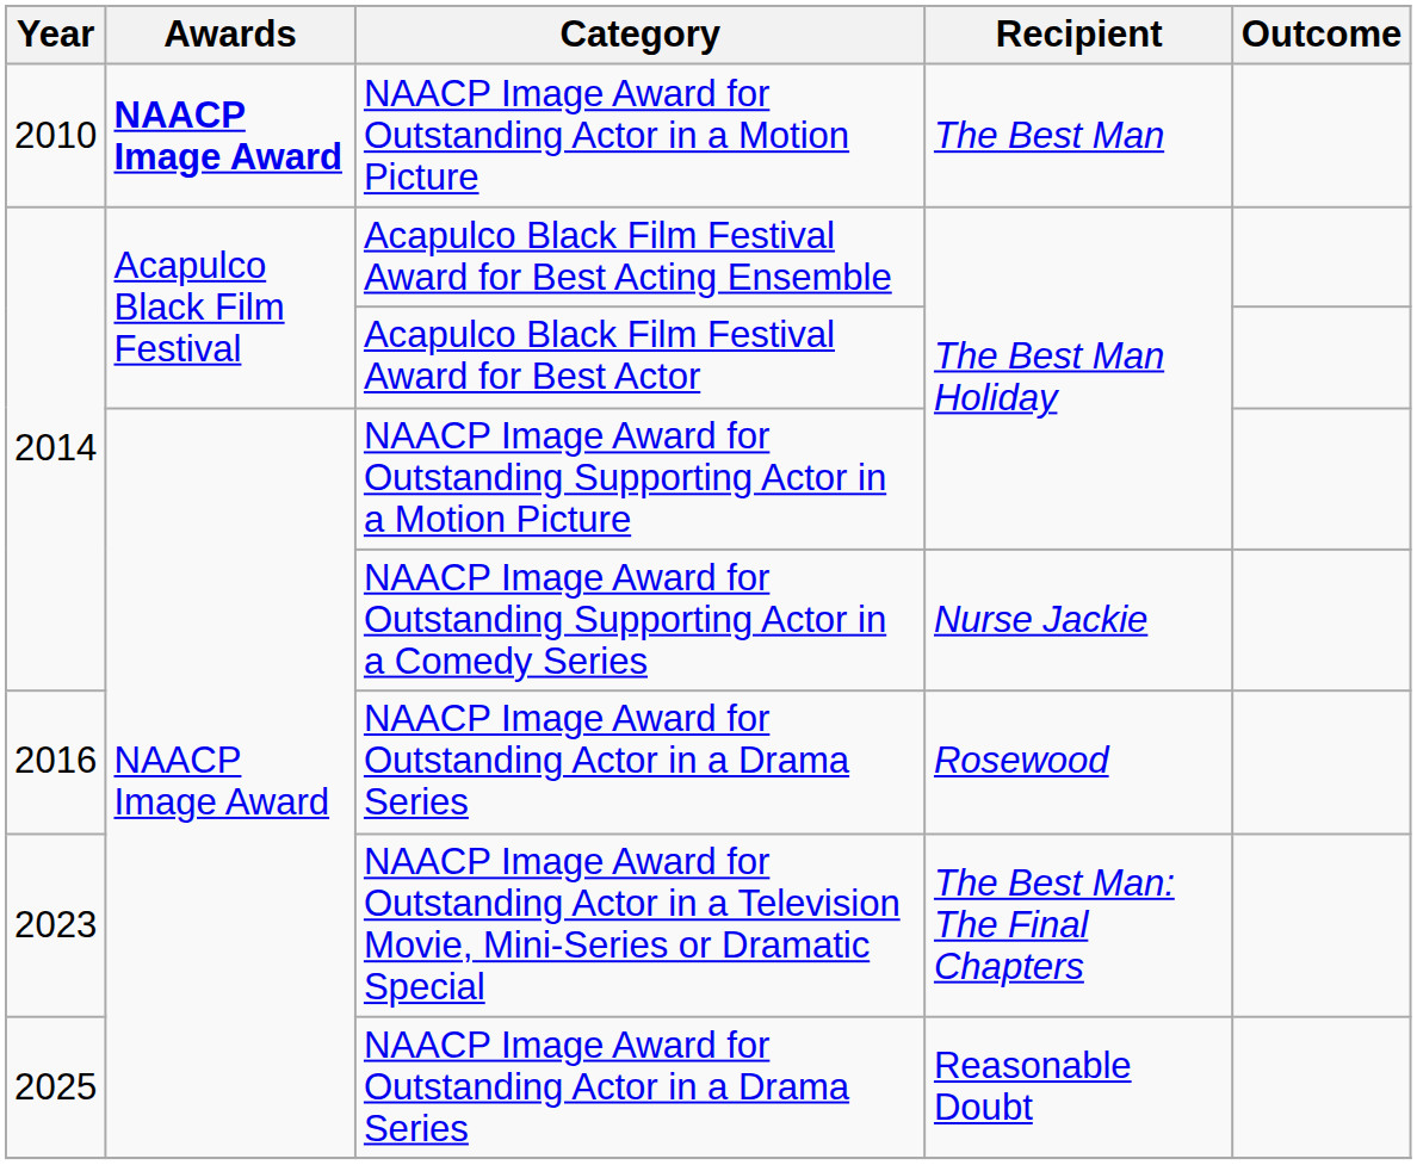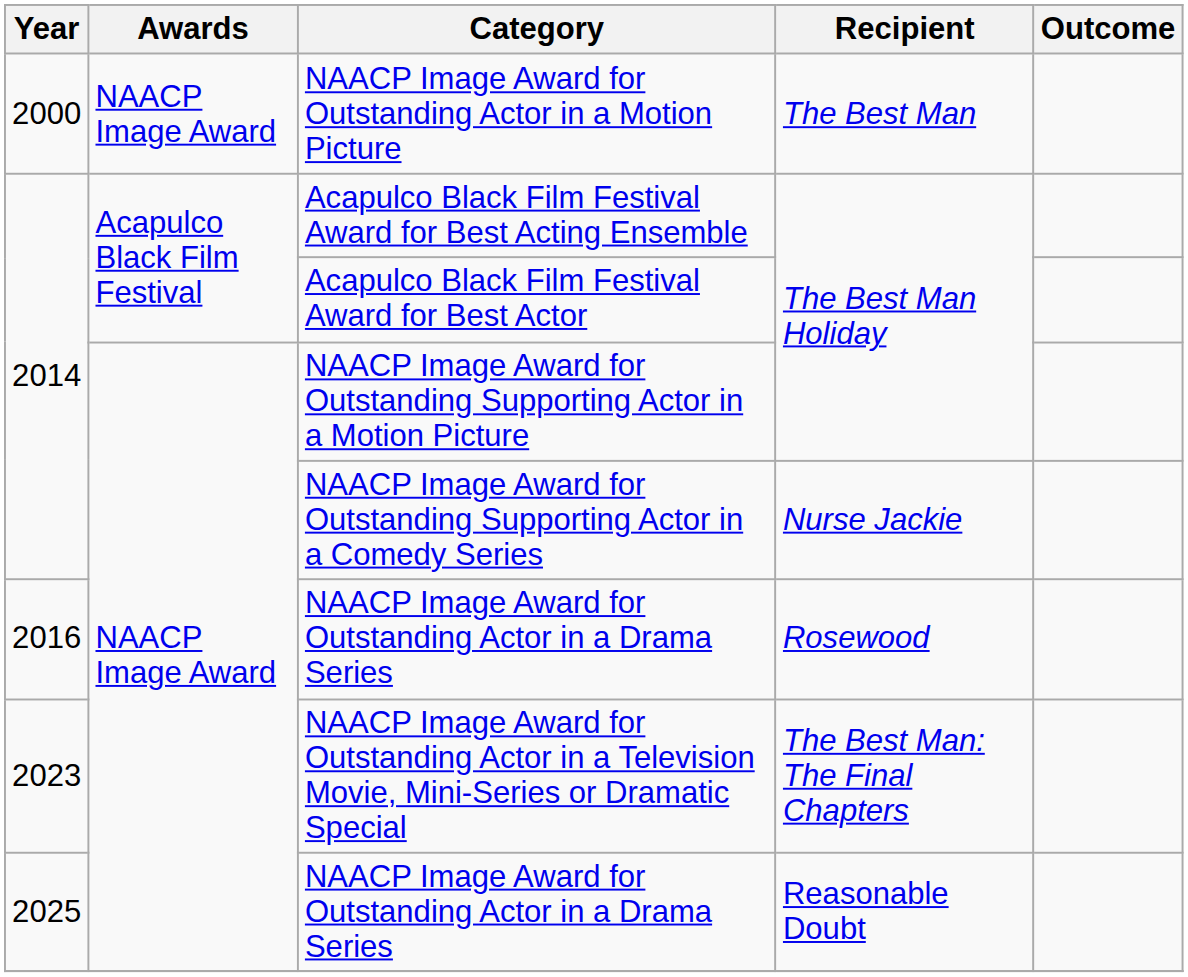 <table class="wikitable sortable">
 <tr>
 <th>Year</th>
 <th>Awards</th>
 <th>Category</th>
 <th>Recipient</th>
 <th>Outcome</th>
 </tr>
 <tr>
-<td>2010</td>
-<td><strong><a href='#'>NAACP Image Award</a></strong></td>
+<td>2000</td>
+<td><a href='#'>NAACP Image Award</a></td>
 <td><a href='#'>NAACP Image Award for Outstanding Actor in a Motion Picture</a></td>
 <td><a href='#'><em>The Best Man</em></a></td>
 <td></td>
 </tr>
 <tr>
 <td rowspan=4>2014</td>
 <td rowspan=2><a href='#'>Acapulco Black Film Festival</a></td>
 <td><a href='#'>Acapulco Black Film Festival Award for Best Acting Ensemble</a></td>
 <td rowspan=3><em><a href='#'>The Best Man Holiday</a></em></td>
 <td></td>
 </tr>
 <tr>
 <td><a href='#'>Acapulco Black Film Festival Award for Best Actor</a></td>
 <td></td>
 </tr>
 <tr>
 <td rowspan=5><a href='#'>NAACP Image Award</a></td>
 <td><a href='#'>NAACP Image Award for Outstanding Supporting Actor in a Motion Picture</a></td>
 <td></td>
 </tr>
 <tr>
 <td><a href='#'>NAACP Image Award for Outstanding Supporting Actor in a Comedy Series</a></td>
 <td><em><a href='#'>Nurse Jackie</a></em></td>
 <td></td>
 </tr>
 <tr>
 <td>2016</td>
 <td><a href='#'>NAACP Image Award for Outstanding Actor in a Drama Series</a></td>
 <td><a href='#'><em>Rosewood</em></a></td>
 <td></td>
 </tr>
 <tr>
 <td>2023</td>
 <td><a href='#'>NAACP Image Award for Outstanding Actor in a Television Movie, Mini-Series or Dramatic Special</a></td>
 <td><em><a href='#'>The Best Man: The Final Chapters</a></em></td>
 <td></td>
 </tr>
 <tr>
 <td>2025</td>
 <td><a href='#'>NAACP Image Award for Outstanding Actor in a Drama Series</a></td>
 <td><em><a href='#'></em>Reasonable Doubt<em></a></em></td>
 <td></td>
 </tr>
 <tr>
 </tr>
 </table>
